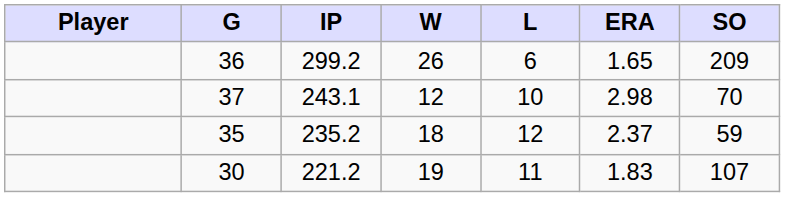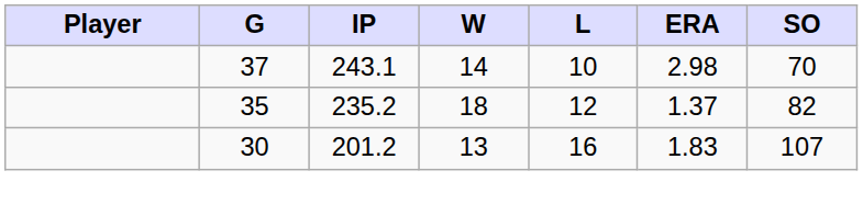 <table class="wikitable sortable">
 <tr>
 <th style="background:#ddf; width:16%;">Player</th>
 <th style="background:#ddf; width:9%;">G</th>
 <th style="background:#ddf; width:9%;">IP</th>
 <th style="background:#ddf; width:9%;">W</th>
 <th style="background:#ddf; width:9%;">L</th>
 <th style="background:#ddf; width:9%;">ERA</th>
 <th style="background:#ddf; width:9%;">SO</th>
 </tr>
 <tr style="text-align:center;">
 <td></td>
-<td>36</td>
-<td>299.2</td>
-<td>26</td>
-<td>6</td>
-<td>1.65</td>
-<td>209</td>
-</tr>
-<tr style="text-align:center;">
-<td></td>
 <td>37</td>
 <td>243.1</td>
-<td>12</td>
+<td>14</td>
 <td>10</td>
 <td>2.98</td>
 <td>70</td>
 </tr>
 <tr style="text-align:center;">
 <td></td>
 <td>35</td>
 <td>235.2</td>
 <td>18</td>
 <td>12</td>
-<td>2.37</td>
-<td>59</td>
+<td>1.37</td>
+<td>82</td>
 </tr>
 <tr style="text-align:center;">
 <td></td>
 <td>30</td>
-<td>221.2</td>
-<td>19</td>
-<td>11</td>
+<td>201.2</td>
+<td>13</td>
+<td>16</td>
 <td>1.83</td>
 <td>107</td>
 </tr>
 </table>
